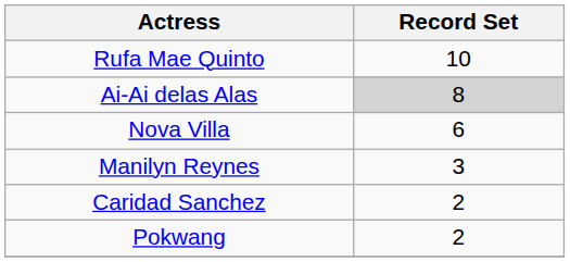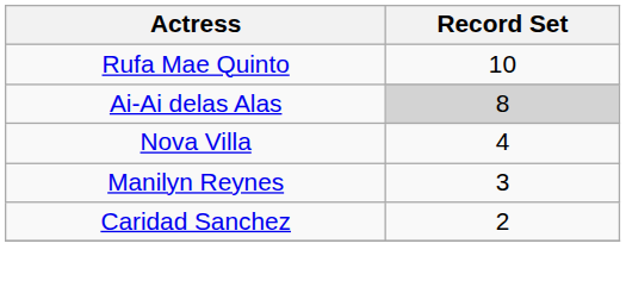 <table class="wikitable"  style="width:20%; text-align:center;">
 <tr>
 <th width=10%>Actress</th>
 <th width=5%>Record Set</th>
 </tr>
 <tr>
 <td><a href='#'>Rufa Mae Quinto</a></td>
 <td>10</td>
 </tr>
 <tr>
 <td><a href='#'>Ai-Ai delas Alas</a></td>
 <td style="background: lightgrey;">8</td>
 </tr>
 <tr>
 <td><a href='#'>Nova Villa</a></td>
-<td>6</td>
+<td>4</td>
 </tr>
 <tr>
 <td><a href='#'>Manilyn Reynes</a></td>
 <td>3</td>
 </tr>
 <tr>
 <td><a href='#'>Caridad Sanchez</a></td>
 <td>2</td>
 </tr>
 <tr>
-<td><a href='#'>Pokwang</a></td>
-<td>2</td>
-</tr>
-<tr>
 </tr>
 </table>
